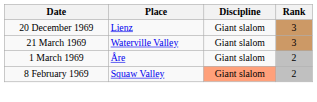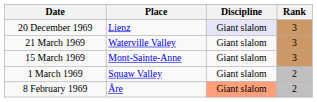 <table class="wikitable" width=40% style="font-size:100%; text-align:center;">
 <tr>
 <th>Date</th>
 <th>Place</th>
 <th>Discipline</th>
 <th>Rank</th>
 </tr>
 <tr>
 <td>20 December 1969</td>
 <td align=left> <a href='#'>Lienz</a></td>
-<td>Giant slalom</td>
+<td style="background: lavender;">Giant slalom</td>
 <td bgcolor=cc9966>3</td>
 </tr>
 <tr>
 <td>21 March 1969</td>
 <td align=left> <a href='#'>Waterville Valley</a></td>
 <td>Giant slalom</td>
 <td bgcolor=cc9966>3</td>
 </tr>
 <tr>
+<td>15 March 1969</td>
+<td align=left> <a href='#'>Mont-Sainte-Anne</a></td>
+<td>Giant slalom</td>
+<td bgcolor=cc9966>3</td>
+</tr>
+<tr>
 <td>1 March 1969</td>
-<td align=left> <a href='#'>Åre</a></td>
+<td align=left> <a href='#'>Squaw Valley</a></td>
 <td>Giant slalom</td>
 <td bgcolor=silver>2</td>
 </tr>
 <tr>
 <td>8 February 1969</td>
-<td align=left> <a href='#'>Squaw Valley</a></td>
+<td align=left> <a href='#'>Åre</a></td>
 <td style="background: lightsalmon;">Giant slalom</td>
 <td bgcolor=silver>2</td>
 </tr>
 </table>
